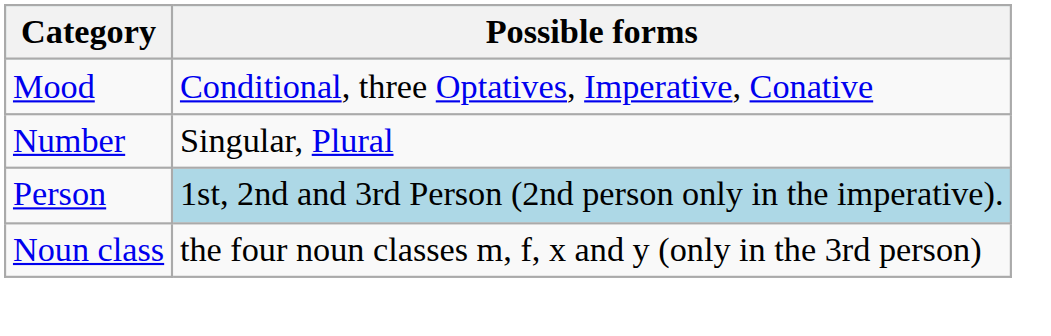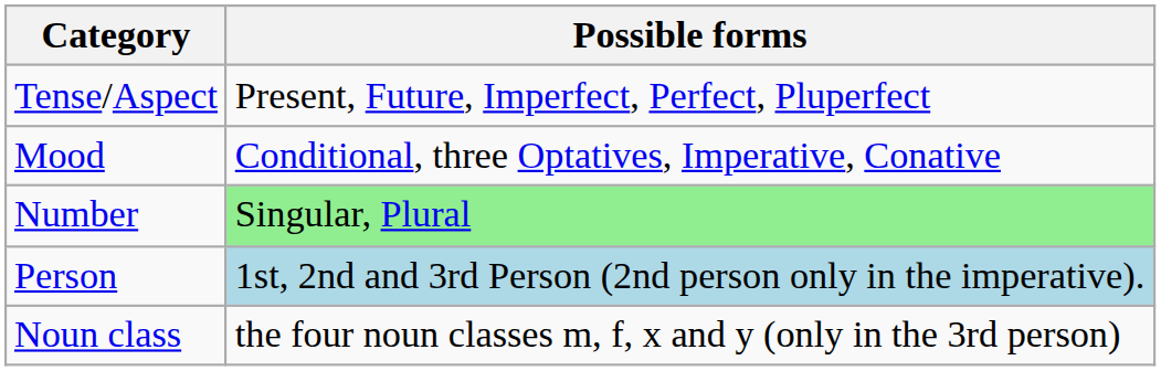 <table class="wikitable">
 <tr style="background:#c0f0f0;">
 <th>Category</th>
 <th>Possible forms</th>
+</tr>
+<tr>
+<td><a href='#'>Tense</a>/<a href='#'>Aspect</a></td>
+<td>Present, <a href='#'>Future</a>, <a href='#'>Imperfect</a>, <a href='#'>Perfect</a>, <a href='#'>Pluperfect</a></td>
 </tr>
 <tr>
 <td><a href='#'>Mood</a></td>
 <td><a href='#'>Conditional</a>, three <a href='#'>Optatives</a>, <a href='#'>Imperative</a>, <a href='#'>Conative</a></td>
 </tr>
 <tr>
 <td><a href='#'>Number</a></td>
-<td>Singular, <a href='#'>Plural</a></td>
+<td style="background: lightgreen;">Singular, <a href='#'>Plural</a></td>
 </tr>
 <tr>
 <td><a href='#'>Person</a></td>
 <td style="background: lightblue;">1st, 2nd and 3rd Person (2nd person only in the imperative).</td>
 </tr>
 <tr>
 <td><a href='#'>Noun class</a></td>
 <td>the four noun classes m, f, x and y (only in the 3rd person)</td>
 </tr>
 </table>
